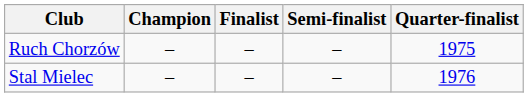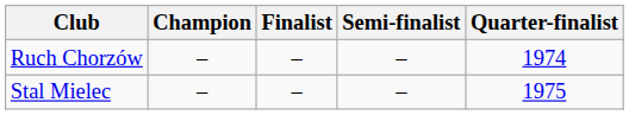 <table class="wikitable" style="text-align:center">
 <tr>
 <th>Club</th>
 <th>Champion</th>
 <th>Finalist</th>
 <th>Semi-finalist</th>
 <th>Quarter-finalist</th>
 </tr>
 <tr>
 <td style="text-align:left"><a href='#'>Ruch Chorzów</a></td>
 <td>–</td>
 <td>–</td>
 <td>–</td>
-<td><a href='#'>1975</a></td>
+<td><a href='#'>1974</a></td>
 </tr>
 <tr>
 <td style="text-align:left"><a href='#'>Stal Mielec</a></td>
 <td>–</td>
 <td>–</td>
 <td>–</td>
-<td><a href='#'>1976</a></td>
+<td><a href='#'>1975</a></td>
 </tr>
 </table>
